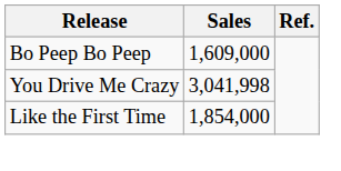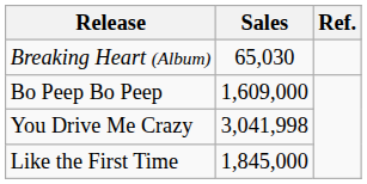 <table class="wikitable">
 <tr>
 <th>Release</th>
 <th>Sales</th>
 <th>Ref.</th>
+</tr>
+<tr>
+<td><em>Breaking Heart <small>(Album)</small></em></td>
+<td align="center">65,030</td>
+<td></td>
 </tr>
 <tr>
 <td>Bo Peep Bo Peep</td>
 <td>1,609,000</td>
 <td rowspan="3"></td>
 </tr>
 <tr>
 <td>You Drive Me Crazy</td>
 <td>3,041,998</td>
 </tr>
 <tr>
 <td>Like the First Time</td>
-<td>1,854,000</td>
+<td>1,845,000</td>
 </tr>
 </table>
